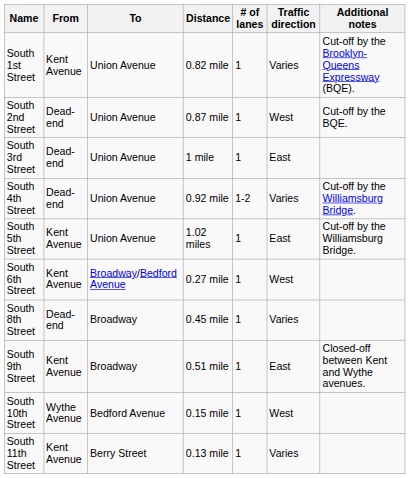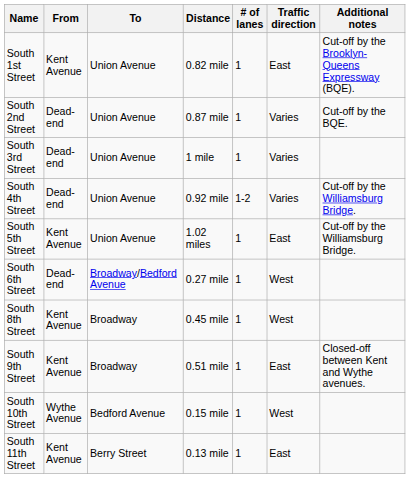 <table class=wikitable>
 <tr>
 <th>Name</th>
 <th>From</th>
 <th>To</th>
 <th>Distance</th>
 <th># of lanes</th>
 <th>Traffic direction</th>
 <th>Additional notes</th>
 </tr>
 <tr>
 <td>South 1st Street</td>
 <td>Kent Avenue</td>
 <td>Union Avenue</td>
 <td>0.82 mile</td>
 <td>1</td>
-<td>Varies</td>
+<td>East</td>
 <td>Cut-off by the <a href='#'>Brooklyn-Queens Expressway</a> (BQE).</td>
 </tr>
 <tr>
 <td>South 2nd Street</td>
 <td>Dead-end</td>
 <td>Union Avenue</td>
 <td>0.87 mile</td>
 <td>1</td>
-<td>West</td>
+<td>Varies</td>
 <td>Cut-off by the BQE.</td>
 </tr>
 <tr>
 <td>South 3rd Street</td>
 <td>Dead-end</td>
 <td>Union Avenue</td>
 <td>1 mile</td>
 <td>1</td>
-<td>East</td>
+<td>Varies</td>
 <td></td>
 </tr>
 <tr>
 <td>South 4th Street</td>
 <td>Dead-end</td>
 <td>Union Avenue</td>
 <td>0.92 mile</td>
 <td>1-2</td>
 <td>Varies</td>
 <td>Cut-off by the <a href='#'>Williamsburg Bridge</a>.</td>
 </tr>
 <tr>
 <td>South 5th Street</td>
 <td>Kent Avenue</td>
 <td>Union Avenue</td>
 <td>1.02 miles</td>
 <td>1</td>
 <td>East</td>
 <td>Cut-off by the Williamsburg Bridge.</td>
 </tr>
 <tr>
 <td>South 6th Street</td>
-<td>Kent Avenue</td>
+<td>Dead-end</td>
 <td><a href='#'>Broadway</a>/<a href='#'>Bedford Avenue</a></td>
 <td>0.27 mile</td>
 <td>1</td>
 <td>West</td>
 <td></td>
 </tr>
 <tr>
 <td>South 8th Street</td>
-<td>Dead-end</td>
+<td>Kent Avenue</td>
 <td>Broadway</td>
 <td>0.45 mile</td>
 <td>1</td>
-<td>Varies</td>
+<td>West</td>
 <td></td>
 </tr>
 <tr>
 <td>South 9th Street</td>
 <td>Kent Avenue</td>
 <td>Broadway</td>
 <td>0.51 mile</td>
 <td>1</td>
 <td>East</td>
 <td>Closed-off between Kent and Wythe avenues.</td>
 </tr>
 <tr>
 <td>South 10th Street</td>
 <td>Wythe Avenue</td>
 <td>Bedford Avenue</td>
 <td>0.15 mile</td>
 <td>1</td>
 <td>West</td>
 <td></td>
 </tr>
 <tr>
 <td>South 11th Street</td>
 <td>Kent Avenue</td>
 <td>Berry Street</td>
 <td>0.13 mile</td>
 <td>1</td>
-<td>Varies</td>
+<td>East</td>
 <td></td>
 </tr>
 </table>
